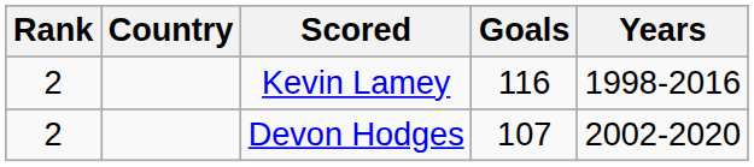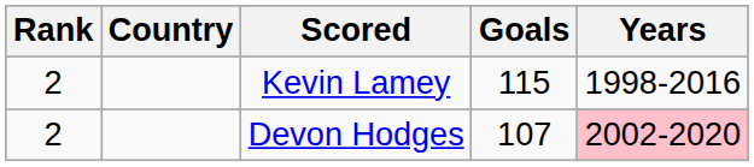 <table class="wikitable" style="text-align:center;">
 <tr>
 <th>Rank</th>
 <th>Country</th>
 <th>Scored</th>
 <th>Goals</th>
 <th>Years</th>
 </tr>
 <tr>
 <td>2</td>
 <td></td>
 <td><a href='#'>Kevin Lamey</a></td>
-<td>116</td>
+<td>115</td>
 <td>1998-2016</td>
 </tr>
 <tr>
 <td>2</td>
 <td></td>
 <td><a href='#'>Devon Hodges</a></td>
 <td>107</td>
-<td>2002-2020</td>
+<td style="background: pink;">2002-2020</td>
 </tr>
 </table>
